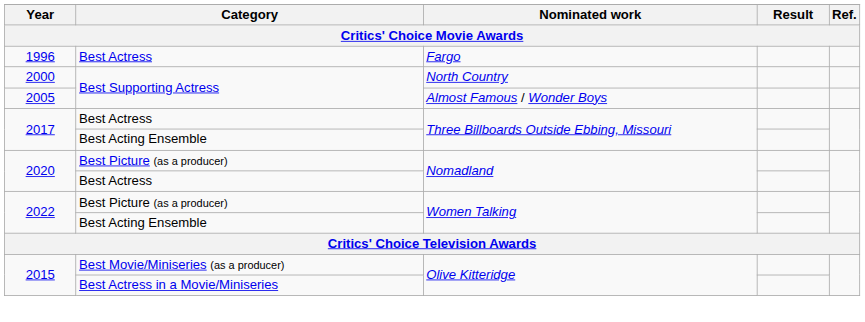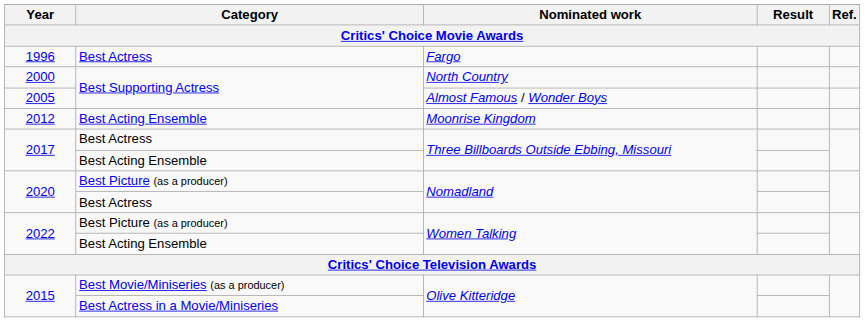 <table class=wikitable>
 <tr>
 </tr>
 <tr>
 <th scope="col" style="width:5em;">Year</th>
 <th scope="col" style="width:26em;">Category</th>
 <th scope="col" style="width:25em;">Nominated work</th>
 <th scope="col" style="width:5em;">Result</th>
 <th>Ref.</th>
 </tr>
 <tr>
 <th colspan=5><a href='#'>Critics' Choice Movie Awards</a></th>
 </tr>
 <tr>
 <td style="text-align:center;"><a href='#'>1996</a></td>
 <td><a href='#'>Best Actress</a></td>
 <td><em><a href='#'>Fargo</a></em></td>
 <td></td>
 <td align="center"></td>
 </tr>
 <tr>
 <td align="center"><a href='#'>2000</a></td>
 <td rowspan="2"><a href='#'>Best Supporting Actress</a></td>
 <td><em><a href='#'>North Country</a></em></td>
 <td></td>
 <td align="center"></td>
 </tr>
 <tr>
 <td align="center"><a href='#'>2005</a></td>
 <td><em><a href='#'>Almost Famous</a></em> / <em><a href='#'>Wonder Boys</a></em></td>
+<td></td>
+<td align="center"></td>
+</tr>
+<tr>
+<td align="center"><a href='#'>2012</a></td>
+<td><a href='#'>Best Acting Ensemble</a></td>
+<td><em><a href='#'>Moonrise Kingdom</a></em></td>
 <td></td>
 <td align="center"></td>
 </tr>
 <tr>
 <td align="center" rowspan="2"><a href='#'>2017</a></td>
 <td>Best Actress</td>
 <td rowspan="2"><em><a href='#'>Three Billboards Outside Ebbing, Missouri</a></em></td>
 <td></td>
 <td rowspan="2"align="center"></td>
 </tr>
 <tr>
 <td>Best Acting Ensemble</td>
 <td></td>
 </tr>
 <tr>
 <td align="center" rowspan="2"><a href='#'>2020</a></td>
 <td rowspan="1"><a href='#'>Best Picture</a> <small> (as a producer) </small></td>
 <td rowspan="2"><em><a href='#'>Nomadland</a></em></td>
 <td></td>
 <td rowspan="2" align="center"></td>
 </tr>
 <tr>
 <td>Best Actress</td>
 <td></td>
 </tr>
 <tr>
 <td align="center" rowspan="2"><a href='#'>2022</a></td>
 <td>Best Picture <small> (as a producer) </small></td>
 <td rowspan="2"><em><a href='#'>Women Talking</a></em></td>
 <td></td>
 <td rowspan="2" align="center"></td>
 </tr>
 <tr>
 <td>Best Acting Ensemble</td>
 <td></td>
 </tr>
 <tr>
 <th colspan=5><a href='#'>Critics' Choice Television Awards</a></th>
 </tr>
 <tr>
 <td align="center" rowspan="2"><a href='#'>2015</a></td>
 <td><a href='#'>Best Movie/Miniseries</a> <small> (as a producer) </small></td>
 <td rowspan="2"><em><a href='#'>Olive Kitteridge</a></em></td>
 <td></td>
 <td rowspan="2", align="center"></td>
 </tr>
 <tr>
 <td><a href='#'>Best Actress in a Movie/Miniseries</a></td>
 <td></td>
 </tr>
 </table>
